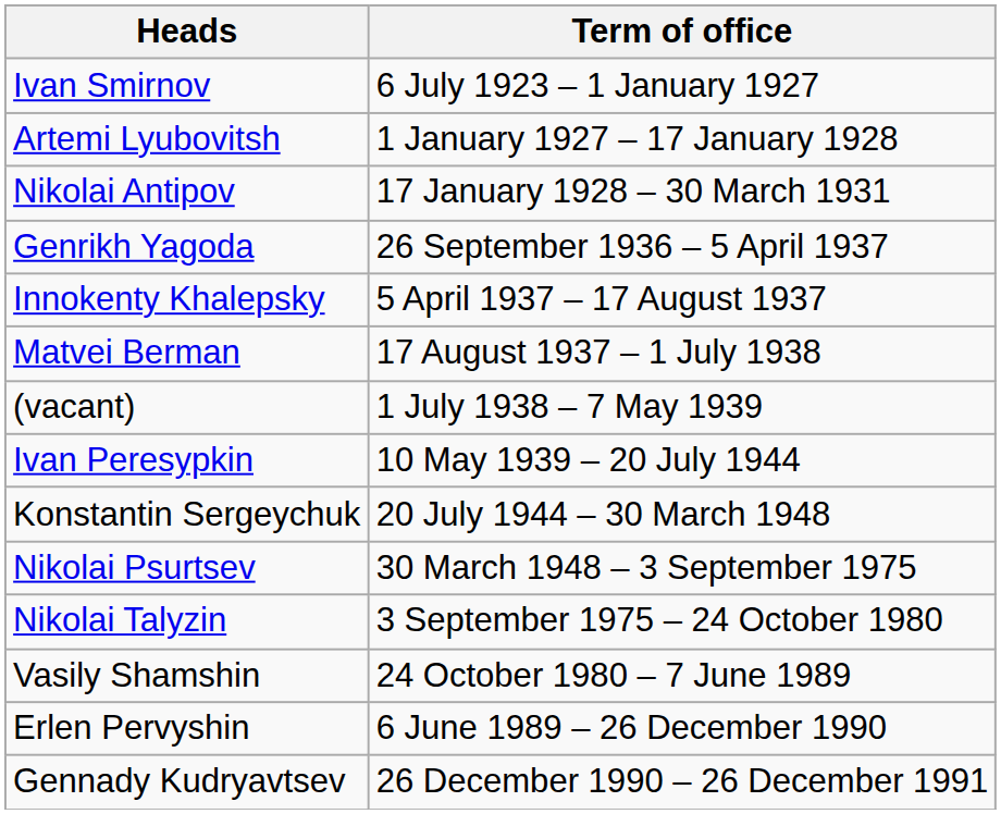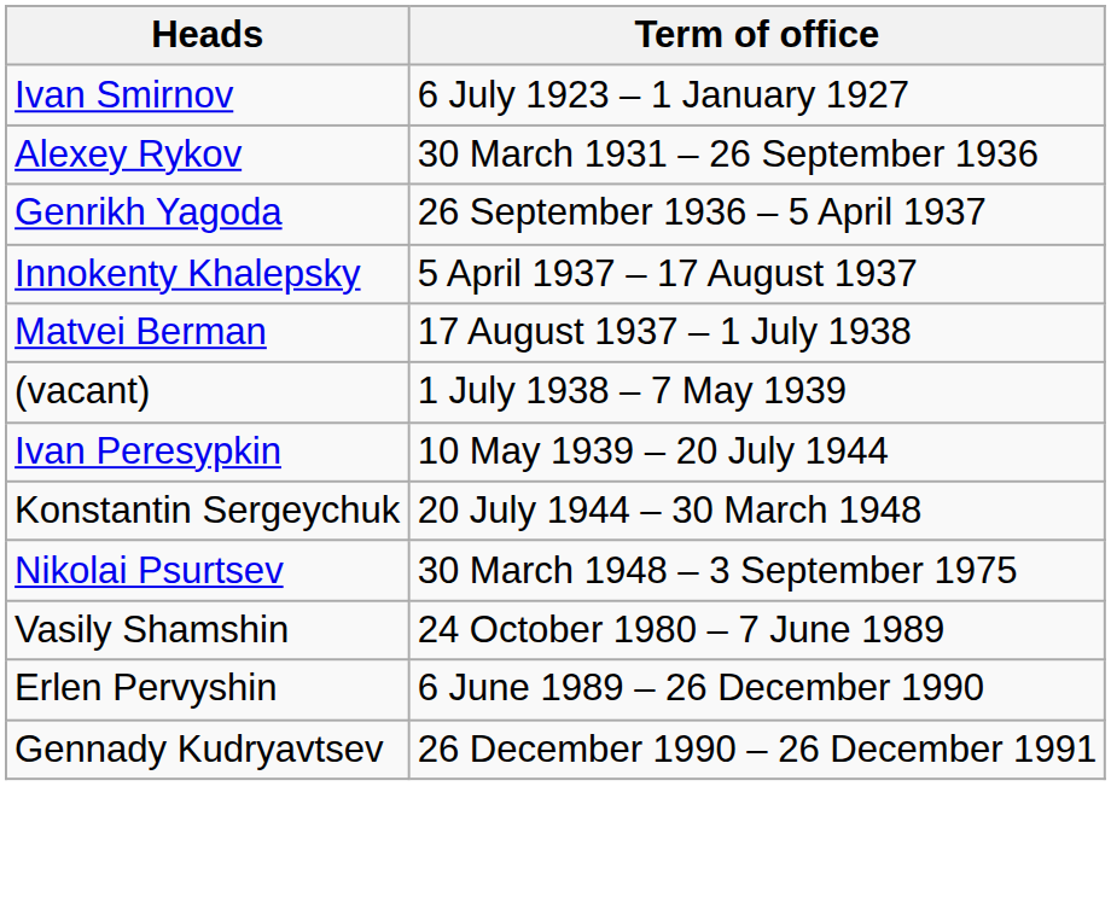 <table class="wikitable">
 <tr>
 <th>Heads</th>
 <th>Term of office</th>
 </tr>
 <tr>
 <td><a href='#'>Ivan Smirnov</a></td>
 <td>6 July 1923 – 1 January 1927</td>
 </tr>
 <tr>
-<td><a href='#'>Artemi Lyubovitsh</a></td>
-<td>1 January 1927 – 17 January 1928</td>
-</tr>
-<tr>
-<td><a href='#'>Nikolai Antipov</a></td>
-<td>17 January 1928 – 30 March 1931</td>
+<td><a href='#'>Alexey Rykov</a></td>
+<td>30 March 1931 – 26 September 1936</td>
 </tr>
 <tr>
 <td><a href='#'>Genrikh Yagoda</a></td>
 <td>26 September 1936 – 5 April 1937</td>
 </tr>
 <tr>
 <td><a href='#'>Innokenty Khalepsky</a></td>
 <td>5 April 1937 – 17 August 1937</td>
 </tr>
 <tr>
 <td><a href='#'>Matvei Berman</a></td>
 <td>17 August 1937 – 1 July 1938</td>
 </tr>
 <tr>
 <td>(vacant)</td>
 <td>1 July 1938 – 7 May 1939</td>
 </tr>
 <tr>
 <td><a href='#'>Ivan Peresypkin</a></td>
 <td>10 May 1939 – 20 July 1944</td>
 </tr>
 <tr>
 <td>Konstantin Sergeychuk</td>
 <td>20 July  1944 – 30 March 1948</td>
 </tr>
 <tr>
 <td><a href='#'>Nikolai Psurtsev</a></td>
 <td>30 March 1948 – 3 September 1975</td>
 </tr>
 <tr>
-<td><a href='#'>Nikolai Talyzin</a></td>
-<td>3 September 1975 – 24 October 1980</td>
-</tr>
-<tr>
 <td>Vasily Shamshin</td>
 <td>24 October 1980 – 7 June 1989</td>
 </tr>
 <tr>
 <td>Erlen Pervyshin</td>
 <td>6 June 1989 – 26 December 1990</td>
 </tr>
 <tr>
 <td>Gennady Kudryavtsev</td>
 <td>26 December 1990 – 26 December 1991</td>
 </tr>
 </table>
